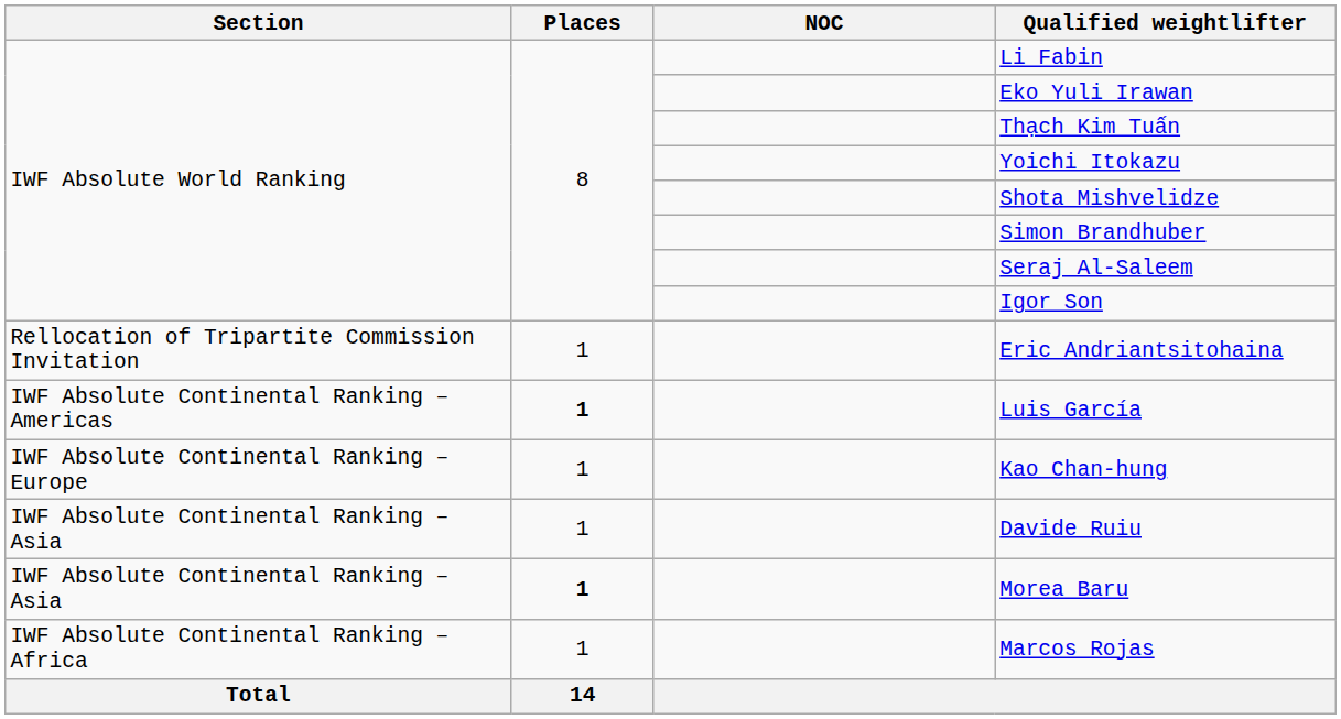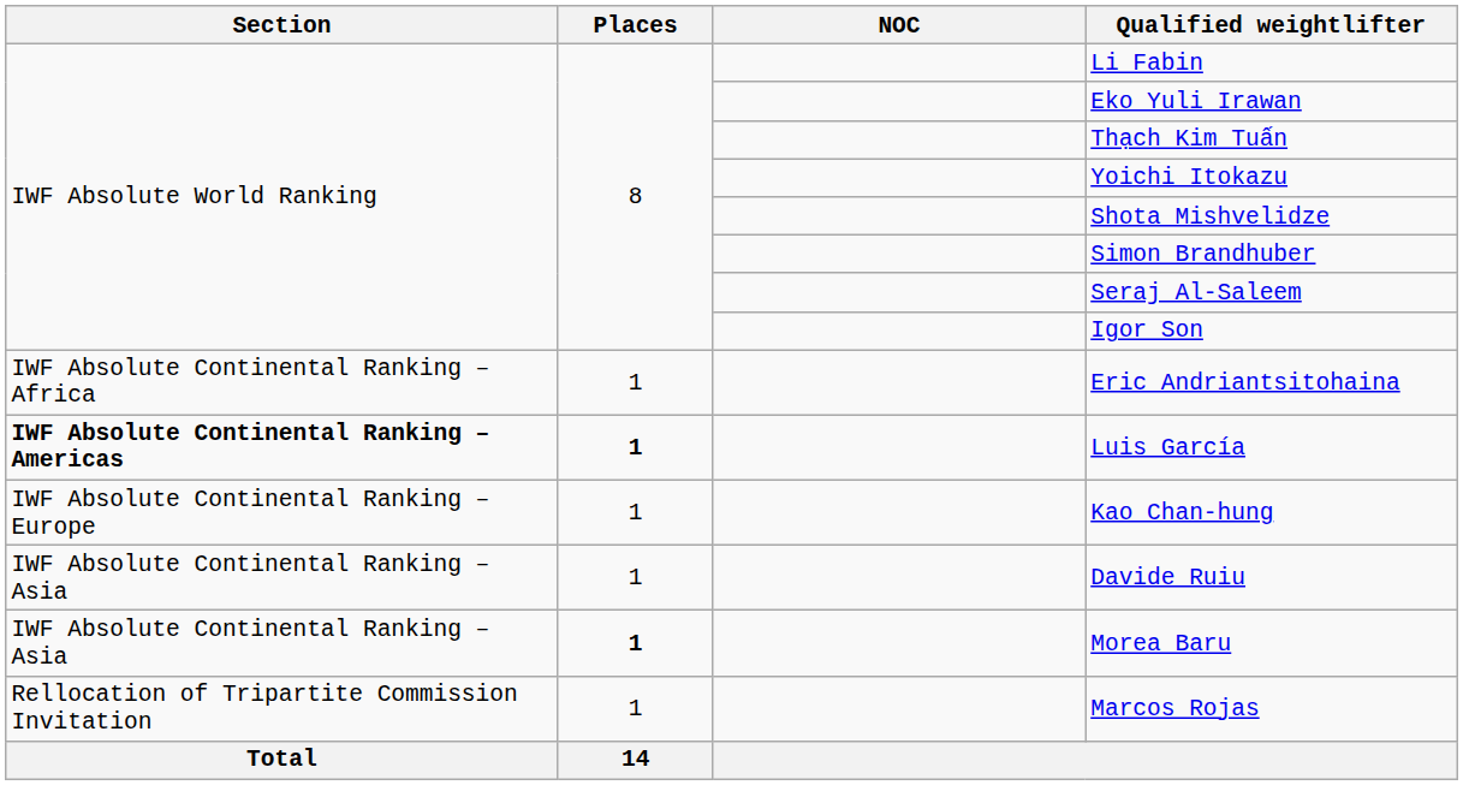 <table class="wikitable">
 <tr>
 <th width=300>Section</th>
 <th width=80>Places</th>
 <th width=200>NOC</th>
 <th width=200>Qualified weightlifter</th>
 </tr>
 <tr>
 <td rowspan=8>IWF Absolute World Ranking</td>
 <td rowspan=8 align=center>8</td>
 <td></td>
 <td><a href='#'>Li Fabin</a></td>
 </tr>
 <tr>
 <td></td>
 <td><a href='#'>Eko Yuli Irawan</a></td>
 </tr>
 <tr>
 <td></td>
 <td><a href='#'>Thạch Kim Tuấn</a></td>
 </tr>
 <tr>
 <td></td>
 <td><a href='#'>Yoichi Itokazu</a></td>
 </tr>
 <tr>
 <td></td>
 <td><a href='#'>Shota Mishvelidze</a></td>
 </tr>
 <tr>
 <td></td>
 <td><a href='#'>Simon Brandhuber</a></td>
 </tr>
 <tr>
 <td></td>
 <td><a href='#'>Seraj Al-Saleem</a></td>
 </tr>
 <tr>
 <td></td>
 <td><a href='#'>Igor Son</a></td>
 </tr>
 <tr>
-<td>Rellocation of Tripartite Commission Invitation</td>
+<td>IWF Absolute Continental Ranking – Africa</td>
 <td align=center>1</td>
 <td></td>
 <td><a href='#'>Eric Andriantsitohaina</a></td>
 </tr>
 <tr>
-<td>IWF Absolute Continental Ranking – Americas</td>
+<td><strong>IWF Absolute Continental Ranking – Americas</strong></td>
 <td align=center><strong>1</strong></td>
 <td></td>
 <td><a href='#'>Luis García</a></td>
 </tr>
 <tr>
 <td>IWF Absolute Continental Ranking – Europe</td>
 <td align=center>1</td>
 <td></td>
 <td><a href='#'>Kao Chan-hung</a></td>
 </tr>
 <tr>
 <td>IWF Absolute Continental Ranking – Asia</td>
 <td align=center>1</td>
 <td></td>
 <td><a href='#'>Davide Ruiu</a></td>
 </tr>
 <tr>
 <td>IWF Absolute Continental Ranking – Asia</td>
 <td align=center><strong>1</strong></td>
 <td></td>
 <td><a href='#'>Morea Baru</a></td>
 </tr>
 <tr>
-<td>IWF Absolute Continental Ranking – Africa</td>
+<td>Rellocation of Tripartite Commission Invitation</td>
 <td align=center>1</td>
 <td></td>
 <td><a href='#'>Marcos Rojas</a></td>
 </tr>
 <tr>
 <th>Total</th>
 <th>14</th>
 <th colspan=2></th>
 </tr>
 </table>
